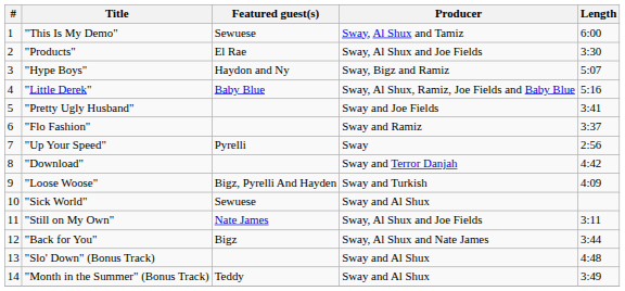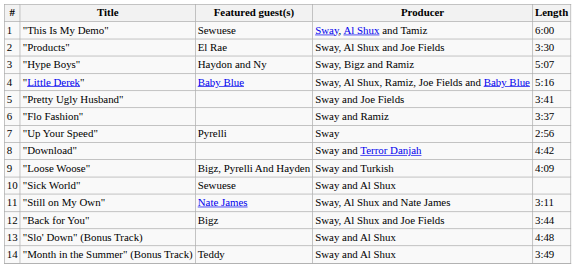 <table class="wikitable">
 <tr>
 <th align="center">#</th>
 <th align="center">Title</th>
 <th align="center">Featured guest(s)</th>
 <th align="center">Producer</th>
 <th align="center">Length</th>
 </tr>
 <tr>
 <td>1</td>
 <td>"This Is My Demo"</td>
 <td>Sewuese</td>
 <td><a href='#'>Sway</a>, <a href='#'>Al Shux</a> and Tamiz</td>
 <td>6:00</td>
 </tr>
 <tr>
 <td>2</td>
 <td>"Products"</td>
 <td>El Rae</td>
 <td>Sway, Al Shux and Joe Fields</td>
 <td>3:30</td>
 </tr>
 <tr>
 <td>3</td>
 <td>"Hype Boys"</td>
 <td>Haydon and Ny</td>
 <td>Sway, Bigz and Ramiz</td>
 <td>5:07</td>
 </tr>
 <tr>
 <td>4</td>
 <td>"<a href='#'>Little Derek</a>"</td>
 <td><a href='#'>Baby Blue</a></td>
 <td>Sway, Al Shux, Ramiz, Joe Fields and <a href='#'>Baby Blue</a></td>
 <td>5:16</td>
 </tr>
 <tr>
 <td>5</td>
 <td>"Pretty Ugly Husband"</td>
 <td></td>
 <td>Sway and Joe Fields</td>
 <td>3:41</td>
 </tr>
 <tr>
 <td>6</td>
 <td>"Flo Fashion"</td>
 <td></td>
 <td>Sway and Ramiz</td>
 <td>3:37</td>
 </tr>
 <tr>
 <td>7</td>
 <td>"Up Your Speed"</td>
 <td>Pyrelli</td>
 <td>Sway</td>
 <td>2:56</td>
 </tr>
 <tr>
 <td>8</td>
 <td>"Download"</td>
 <td></td>
 <td>Sway and <a href='#'>Terror Danjah</a></td>
 <td>4:42</td>
 </tr>
 <tr>
 <td>9</td>
 <td>"Loose Woose"</td>
 <td>Bigz, Pyrelli And Hayden</td>
 <td>Sway and Turkish</td>
 <td>4:09</td>
 </tr>
 <tr>
 <td>10</td>
 <td>"Sick World"</td>
 <td>Sewuese</td>
 <td>Sway and Al Shux</td>
 </tr>
 <tr>
 <td>11</td>
 <td>"Still on My Own"</td>
 <td><a href='#'>Nate James</a></td>
-<td>Sway, Al Shux and Joe Fields</td>
+<td>Sway, Al Shux and Nate James</td>
 <td>3:11</td>
 </tr>
 <tr>
 <td>12</td>
 <td>"Back for You"</td>
 <td>Bigz</td>
-<td>Sway, Al Shux and Nate James</td>
+<td>Sway, Al Shux and Joe Fields</td>
 <td>3:44</td>
 </tr>
 <tr>
 <td>13</td>
 <td>"Slo' Down" (Bonus Track)</td>
 <td></td>
 <td>Sway and Al Shux</td>
 <td>4:48</td>
 </tr>
 <tr>
 <td>14</td>
 <td>"Month in the Summer" (Bonus Track)</td>
 <td>Teddy</td>
 <td>Sway and Al Shux</td>
 <td>3:49</td>
 </tr>
 <tr>
 </tr>
 </table>
